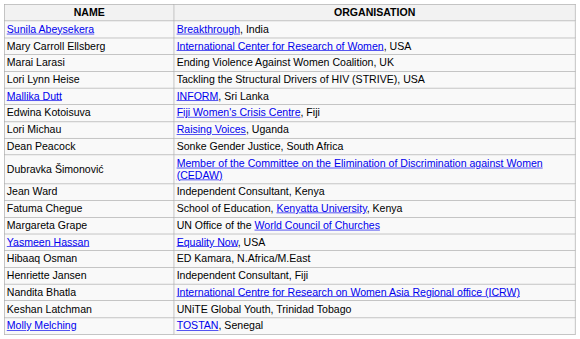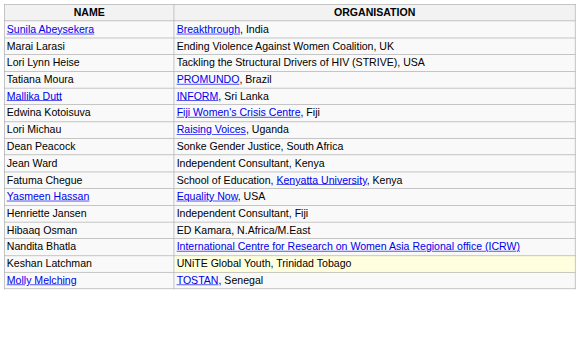 <table class="wikitable">
 <tr>
 <th>NAME</th>
 <th>ORGANISATION</th>
 </tr>
 <tr>
 <td style="width:250px;"><a href='#'>Sunila Abeysekera</a></td>
 <td><a href='#'>Breakthrough</a>, India</td>
 </tr>
 <tr>
-<td>Mary Carroll Ellsberg</td>
-<td><a href='#'>International Center for Research of Women</a>, USA</td>
-</tr>
-<tr>
 <td>Marai Larasi</td>
 <td>Ending Violence Against Women Coalition, UK</td>
 </tr>
 <tr>
 <td>Lori Lynn Heise</td>
 <td>Tackling the Structural Drivers of HIV (STRIVE), USA</td>
+</tr>
+<tr>
+<td>Tatiana Moura</td>
+<td><a href='#'>PROMUNDO</a>, Brazil</td>
 </tr>
 <tr>
 <td><a href='#'>Mallika Dutt</a></td>
 <td style="width:600px;"><a href='#'>INFORM</a>, Sri Lanka</td>
 </tr>
 <tr>
 <td>Edwina Kotoisuva</td>
 <td><a href='#'>Fiji Women's Crisis Centre</a>, Fiji</td>
 </tr>
 <tr>
 <td>Lori Michau</td>
 <td><a href='#'>Raising Voices</a>, Uganda</td>
 </tr>
 <tr>
 <td>Dean Peacock</td>
 <td>Sonke Gender Justice, South Africa</td>
 </tr>
 <tr>
-<td>Dubravka Šimonović</td>
-<td><a href='#'>Member of the Committee on the Elimination of Discrimination against Women (CEDAW)</a></td>
-</tr>
-<tr>
 <td>Jean Ward</td>
 <td>Independent Consultant, Kenya</td>
 </tr>
 <tr>
 <td>Fatuma Chegue</td>
 <td>School of Education, <a href='#'>Kenyatta University</a>, Kenya</td>
 </tr>
 <tr>
-<td>Margareta Grape</td>
-<td>UN Office of the <a href='#'>World Council of Churches</a></td>
-</tr>
-<tr>
 <td><a href='#'>Yasmeen Hassan</a></td>
 <td><a href='#'>Equality Now</a>, USA</td>
 </tr>
 <tr>
+<td>Henriette Jansen</td>
+<td>Independent Consultant, Fiji</td>
+</tr>
+<tr>
 <td>Hibaaq Osman</td>
 <td>ED Kamara, N.Africa/M.East</td>
-</tr>
-<tr>
-<td>Henriette Jansen</td>
-<td>Independent Consultant, Fiji</td>
 </tr>
 <tr>
 <td>Nandita Bhatla</td>
 <td><a href='#'>International Centre for Research on Women Asia Regional office (ICRW)</a></td>
 </tr>
 <tr>
 <td>Keshan Latchman</td>
-<td>UNiTE Global Youth, Trinidad Tobago</td>
+<td style="background: lightyellow;">UNiTE Global Youth, Trinidad Tobago</td>
 </tr>
 <tr>
 <td><a href='#'>Molly Melching</a></td>
 <td><a href='#'>TOSTAN</a>, Senegal</td>
 </tr>
 </table>
